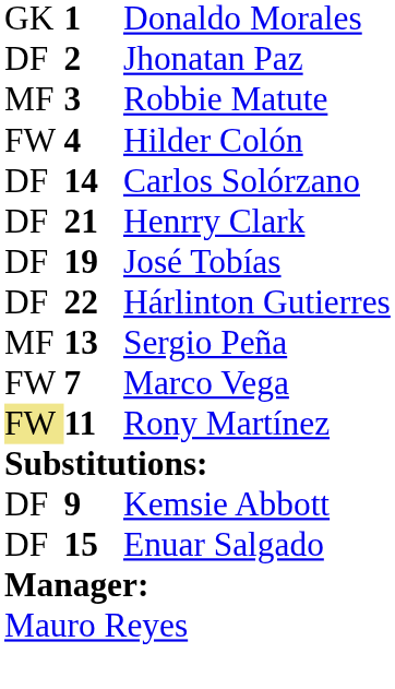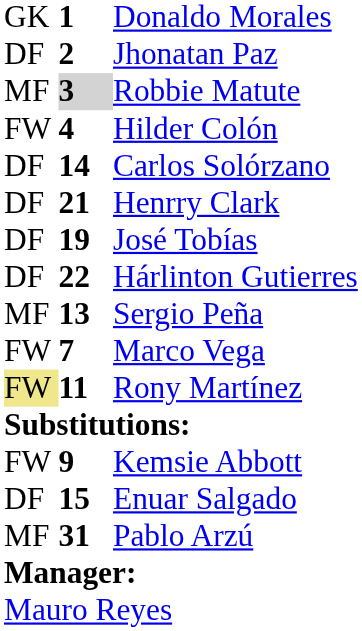 <table style = "font-size: 90%" cellspacing = "0" cellpadding = "0">
 <tr>
 <td colspan = 4></td>
 </tr>
 <tr>
 <th style="width:25px;"></th>
 <th style="width:25px;"></th>
 </tr>
 <tr>
 <td>GK</td>
 <td><strong>1</strong></td>
 <td> <a href='#'>Donaldo Morales</a></td>
 </tr>
 <tr>
 <td>DF</td>
 <td><strong>2</strong></td>
 <td> <a href='#'>Jhonatan Paz</a></td>
 <td></td>
 <td></td>
 </tr>
 <tr>
 <td>MF</td>
-<td><strong>3</strong></td>
+<td style="background: lightgrey;"><strong>3</strong></td>
 <td> <a href='#'>Robbie Matute</a></td>
 </tr>
 <tr>
 <td>FW</td>
 <td><strong>4</strong></td>
 <td> <a href='#'>Hilder Colón</a></td>
 </tr>
 <tr>
 <td>DF</td>
 <td><strong>14</strong></td>
 <td> <a href='#'>Carlos Solórzano</a></td>
 </tr>
 <tr>
 <td>DF</td>
 <td><strong>21</strong></td>
 <td> <a href='#'>Henrry Clark</a></td>
 </tr>
 <tr>
 <td>DF</td>
 <td><strong>19</strong></td>
 <td> <a href='#'>José Tobías</a></td>
 <td></td>
 <td></td>
 </tr>
 <tr>
 <td>DF</td>
 <td><strong>22</strong></td>
 <td> <a href='#'>Hárlinton Gutierres</a></td>
 </tr>
 <tr>
 <td>MF</td>
 <td><strong>13</strong></td>
 <td> <a href='#'>Sergio Peña</a></td>
 <td></td>
 <td></td>
 </tr>
 <tr>
 <td>FW</td>
 <td><strong>7</strong></td>
 <td> <a href='#'>Marco Vega</a></td>
 <td></td>
 <td></td>
 </tr>
 <tr>
 <td style="background: khaki;">FW</td>
 <td><strong>11</strong></td>
 <td> <a href='#'>Rony Martínez</a></td>
 <td></td>
 <td></td>
 </tr>
 <tr>
 <td colspan = 3><strong>Substitutions:</strong></td>
 </tr>
 <tr>
-<td>DF</td>
+<td>FW</td>
 <td><strong>9</strong></td>
 <td> <a href='#'>Kemsie Abbott</a></td>
 <td></td>
 <td></td>
 </tr>
 <tr>
 <td>DF</td>
 <td><strong>15</strong></td>
 <td> <a href='#'>Enuar Salgado</a></td>
 <td></td>
 <td></td>
 </tr>
 <tr>
+<td>MF</td>
+<td><strong>31</strong></td>
+<td> <a href='#'>Pablo Arzú</a></td>
+<td></td>
+<td></td>
+</tr>
+<tr>
 <td colspan = 3><strong>Manager:</strong></td>
 </tr>
 <tr>
 <td colspan = 3> <a href='#'>Mauro Reyes</a></td>
 </tr>
 </table>
